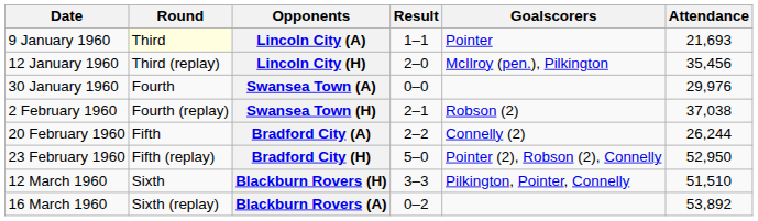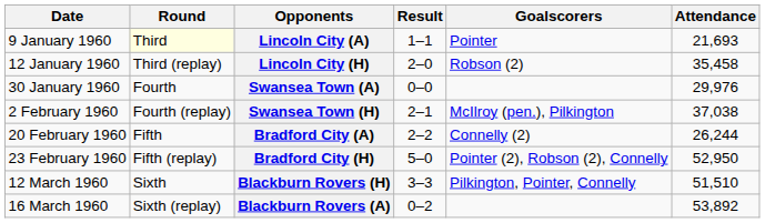 <table class="wikitable plainrowheaders sortable">
 <tr>
 <th scope=col>Date</th>
 <th scope=col>Round</th>
 <th scope=col>Opponents</th>
 <th scope=col>Result</th>
 <th scope=col class=unsortable>Goalscorers</th>
 <th scope=col>Attendance</th>
 </tr>
 <tr>
 <td>9 January 1960</td>
 <td style="background: lightyellow;">Third</td>
 <th scope=row><a href='#'>Lincoln City</a> (A)</th>
 <td align=center>1–1</td>
 <td><a href='#'>Pointer</a></td>
 <td align=center>21,693</td>
 </tr>
 <tr>
 <td>12 January 1960</td>
 <td>Third (replay)</td>
 <th scope=row><a href='#'>Lincoln City</a> (H)</th>
 <td align=center>2–0</td>
-<td><a href='#'>McIlroy</a> (<a href='#'>pen.</a>), <a href='#'>Pilkington</a></td>
-<td align=center>35,456</td>
+<td><a href='#'>Robson</a> (2)</td>
+<td align=center>35,458</td>
 </tr>
 <tr>
 <td>30 January 1960</td>
 <td>Fourth</td>
 <th scope=row><a href='#'>Swansea Town</a> (A)</th>
 <td align=center>0–0</td>
 <td></td>
 <td align=center>29,976</td>
 </tr>
 <tr>
 <td>2 February 1960</td>
 <td>Fourth (replay)</td>
 <th scope=row><a href='#'>Swansea Town</a> (H)</th>
 <td align=center>2–1</td>
-<td><a href='#'>Robson</a> (2)</td>
+<td><a href='#'>McIlroy</a> (<a href='#'>pen.</a>), <a href='#'>Pilkington</a></td>
 <td align=center>37,038</td>
 </tr>
 <tr>
 <td>20 February 1960</td>
 <td>Fifth</td>
 <th scope=row><a href='#'>Bradford City</a> (A)</th>
 <td align=center>2–2</td>
 <td><a href='#'>Connelly</a> (2)</td>
 <td align=center>26,244</td>
 </tr>
 <tr>
 <td>23 February 1960</td>
 <td>Fifth (replay)</td>
 <th scope=row><a href='#'>Bradford City</a> (H)</th>
 <td align=center>5–0</td>
 <td><a href='#'>Pointer</a> (2), <a href='#'>Robson</a> (2), <a href='#'>Connelly</a></td>
 <td align=center>52,950</td>
 </tr>
 <tr>
 <td>12 March 1960</td>
 <td>Sixth</td>
 <th scope=row><a href='#'>Blackburn Rovers</a> (H)</th>
 <td align=center>3–3</td>
 <td><a href='#'>Pilkington</a>, <a href='#'>Pointer</a>, <a href='#'>Connelly</a></td>
 <td align=center>51,510</td>
 </tr>
 <tr>
 <td>16 March 1960</td>
 <td>Sixth (replay)</td>
 <th scope=row><a href='#'>Blackburn Rovers</a> (A)</th>
 <td align=center>0–2</td>
 <td></td>
 <td align=center>53,892</td>
 </tr>
 </table>
